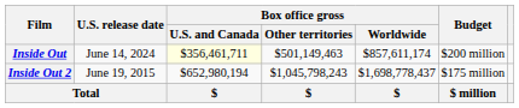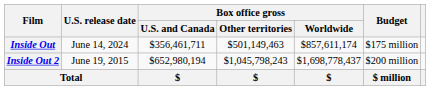 <table class="wikitable plainrowheaders unsortable" style="text-align: center;">
 <tr>
 <th scope="col" rowspan="2">Film</th>
 <th scope="col" rowspan="2">U.S. release date</th>
 <th scope="col" colspan="3" class=sortable>Box office gross</th>
 <th scope="col" rowspan="2">Budget</th>
 <th scope="col" rowspan="2" class=unsortable></th>
 </tr>
 <tr>
 <th>U.S. and Canada</th>
 <th>Other territories</th>
 <th>Worldwide</th>
 </tr>
 <tr>
 <th scope="row"><em><a href='#'>Inside Out</a></em></th>
 <td>June 14, 2024</td>
-<td style="background: lightyellow;">$356,461,711</td>
+<td>$356,461,711</td>
 <td>$501,149,463</td>
 <td>$857,611,174</td>
-<td>$200 million</td>
+<td>$175 million</td>
 <td></td>
 </tr>
 <tr>
 <th scope="row"><em><a href='#'>Inside Out 2</a></em></th>
 <td>June 19, 2015</td>
 <td>$652,980,194</td>
 <td>$1,045,798,243</td>
 <td>$1,698,778,437</td>
-<td>$175 million</td>
+<td>$200 million</td>
 <td></td>
 </tr>
 <tr>
 <th colspan="2" style="text-align:center;">Total</th>
 <th>$</th>
 <th>$</th>
 <th>$</th>
 <th>$ million</th>
 <th></th>
 </tr>
 </table>
